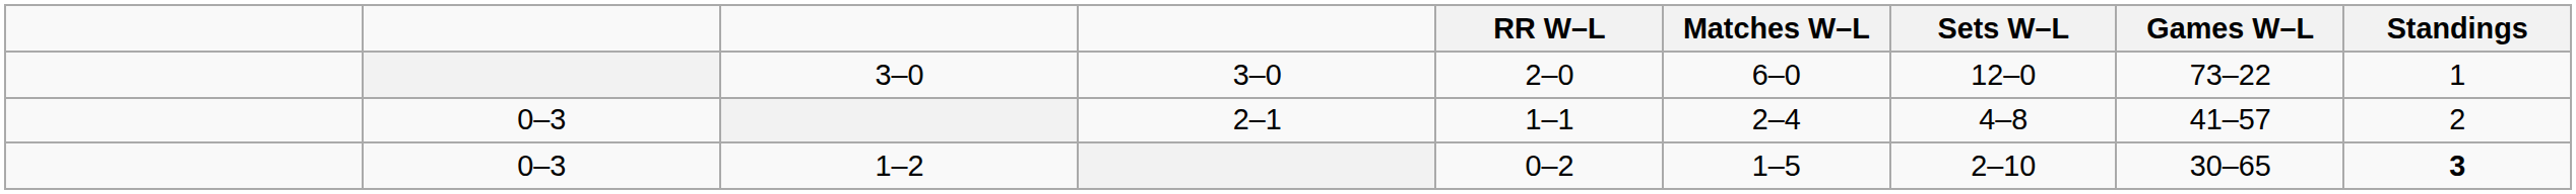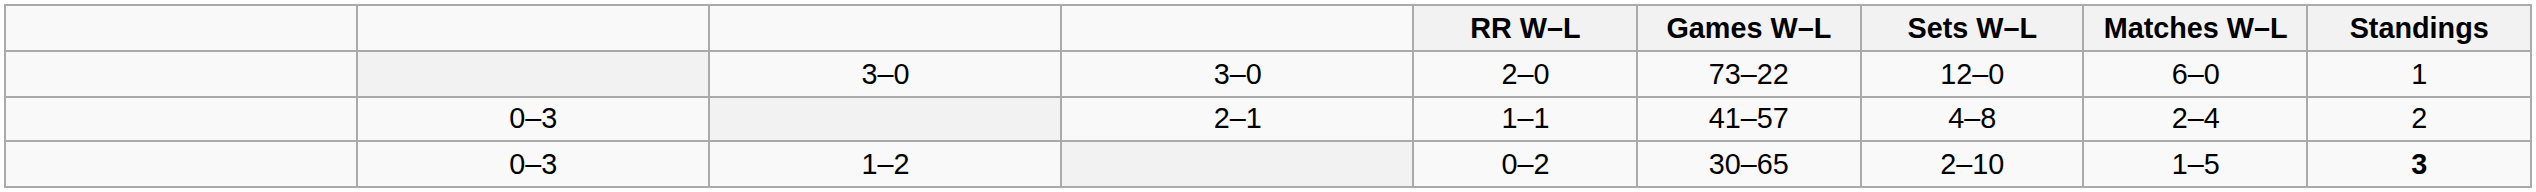 <table class="wikitable" style="width: 100%; text-align:center; font-size:90%">
 <tr>
 <td width=130></td>
 <td width=130></td>
 <td width=130></td>
 <td width=130></td>
 <th width=80>RR W–L</th>
+<th width=80>Games W–L</th>
+<th width=80>Sets W–L</th>
 <th width=80>Matches W–L</th>
-<th width=80>Sets W–L</th>
-<th width=80>Games W–L</th>
 <th width=80>Standings</th>
 </tr>
 <tr>
 <td style="text-align:left;"></td>
 <th bgcolor="ededed"></th>
 <td>3–0</td>
 <td>3–0</td>
 <td>2–0</td>
+<td>73–22</td>
+<td>12–0</td>
 <td>6–0</td>
-<td>12–0</td>
-<td>73–22</td>
 <td>1</td>
 </tr>
 <tr>
 <td style="text-align:left;"></td>
 <td>0–3</td>
 <th bgcolor="ededed"></th>
 <td>2–1</td>
 <td>1–1</td>
+<td>41–57</td>
+<td>4–8</td>
 <td>2–4</td>
-<td>4–8</td>
-<td>41–57</td>
 <td>2</td>
 </tr>
 <tr>
 <td style="text-align:left;"></td>
 <td>0–3</td>
 <td>1–2</td>
 <th bgcolor="ededed"></th>
 <td>0–2</td>
+<td>30–65</td>
+<td>2–10</td>
 <td>1–5</td>
-<td>2–10</td>
-<td>30–65</td>
 <td><strong>3</strong></td>
 </tr>
 </table>
